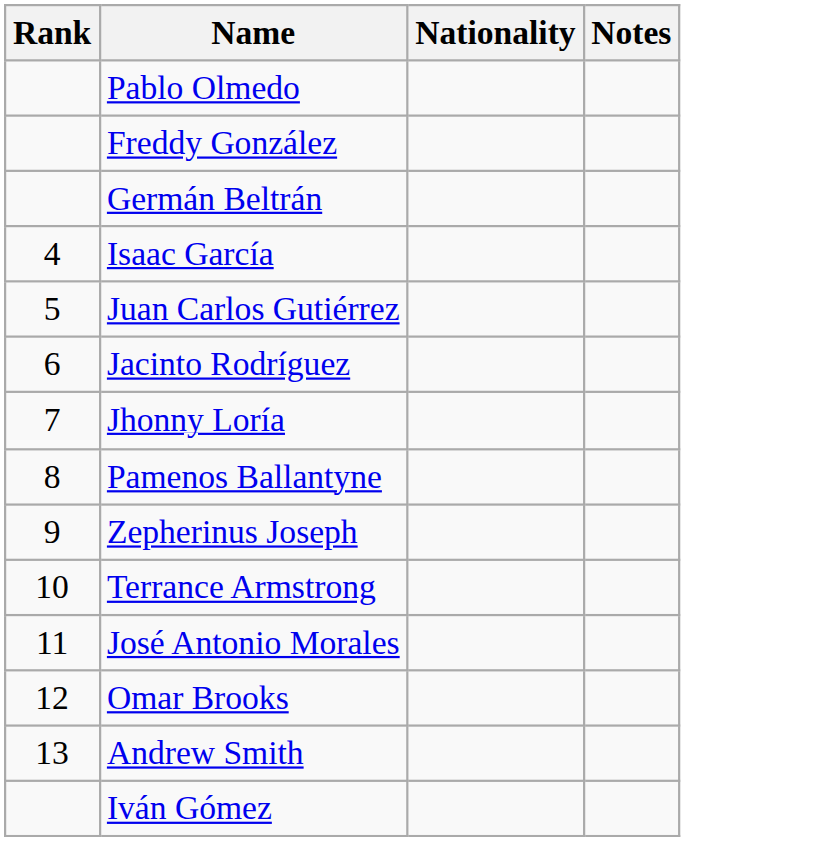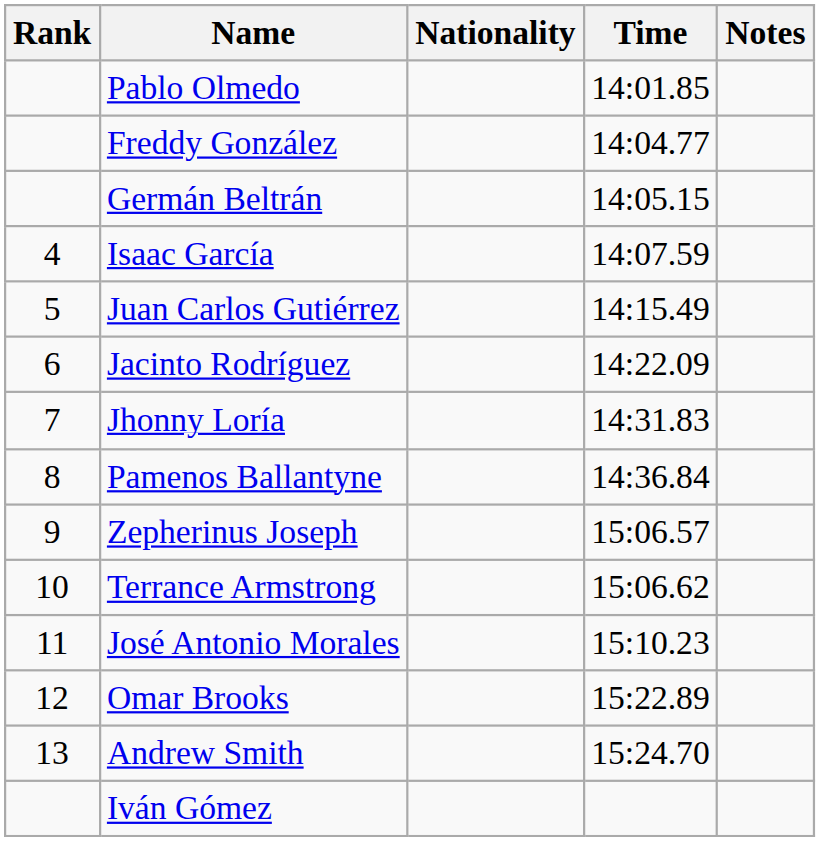 <table class="wikitable sortable" style="text-align:center;font-size:95%">
 <tr>
 <th>Rank</th>
 <th>Name</th>
 <th>Nationality</th>
+<th>Time</th>
 <th>Notes</th>
 </tr>
 <tr>
 <td></td>
 <td align=left><a href='#'>Pablo Olmedo</a></td>
 <td align=left></td>
+<td>14:01.85</td>
 <td></td>
 </tr>
 <tr>
 <td></td>
 <td align=left><a href='#'>Freddy González</a></td>
 <td align=left></td>
+<td>14:04.77</td>
 <td></td>
 </tr>
 <tr>
 <td></td>
 <td align=left><a href='#'>Germán Beltrán</a></td>
 <td align=left></td>
+<td>14:05.15</td>
 <td></td>
 </tr>
 <tr>
 <td>4</td>
 <td align=left><a href='#'>Isaac García</a></td>
 <td align=left></td>
+<td>14:07.59</td>
 <td></td>
 </tr>
 <tr>
 <td>5</td>
 <td align=left><a href='#'>Juan Carlos Gutiérrez</a></td>
 <td align=left></td>
+<td>14:15.49</td>
 <td></td>
 </tr>
 <tr>
 <td>6</td>
 <td align=left><a href='#'>Jacinto Rodríguez</a></td>
 <td align=left></td>
+<td>14:22.09</td>
 <td></td>
 </tr>
 <tr>
 <td>7</td>
 <td align=left><a href='#'>Jhonny Loría</a></td>
 <td align=left></td>
+<td>14:31.83</td>
 <td></td>
 </tr>
 <tr>
 <td>8</td>
 <td align=left><a href='#'>Pamenos Ballantyne</a></td>
 <td align=left></td>
+<td>14:36.84</td>
 <td></td>
 </tr>
 <tr>
 <td>9</td>
 <td align=left><a href='#'>Zepherinus Joseph</a></td>
 <td align=left></td>
+<td>15:06.57</td>
 <td></td>
 </tr>
 <tr>
 <td>10</td>
 <td align=left><a href='#'>Terrance Armstrong</a></td>
 <td align=left></td>
+<td>15:06.62</td>
 <td></td>
 </tr>
 <tr>
 <td>11</td>
 <td align=left><a href='#'>José Antonio Morales</a></td>
 <td align=left></td>
+<td>15:10.23</td>
 <td></td>
 </tr>
 <tr>
 <td>12</td>
 <td align=left><a href='#'>Omar Brooks</a></td>
 <td align=left></td>
+<td>15:22.89</td>
 <td></td>
 </tr>
 <tr>
 <td>13</td>
 <td align=left><a href='#'>Andrew Smith</a></td>
 <td align=left></td>
+<td>15:24.70</td>
 <td></td>
 </tr>
 <tr>
 <td></td>
 <td align=left><a href='#'>Iván Gómez</a></td>
 <td align=left></td>
 <td></td>
+<td></td>
 </tr>
 </table>
